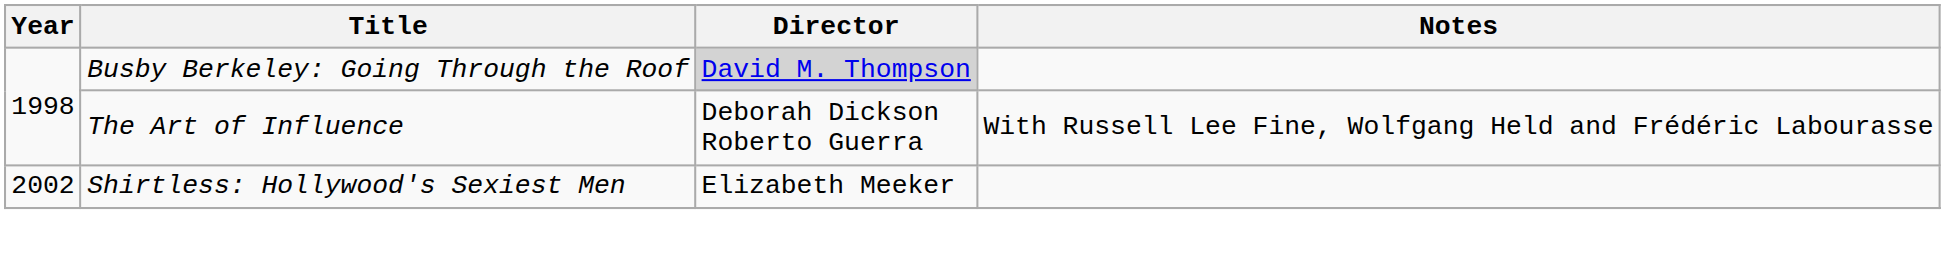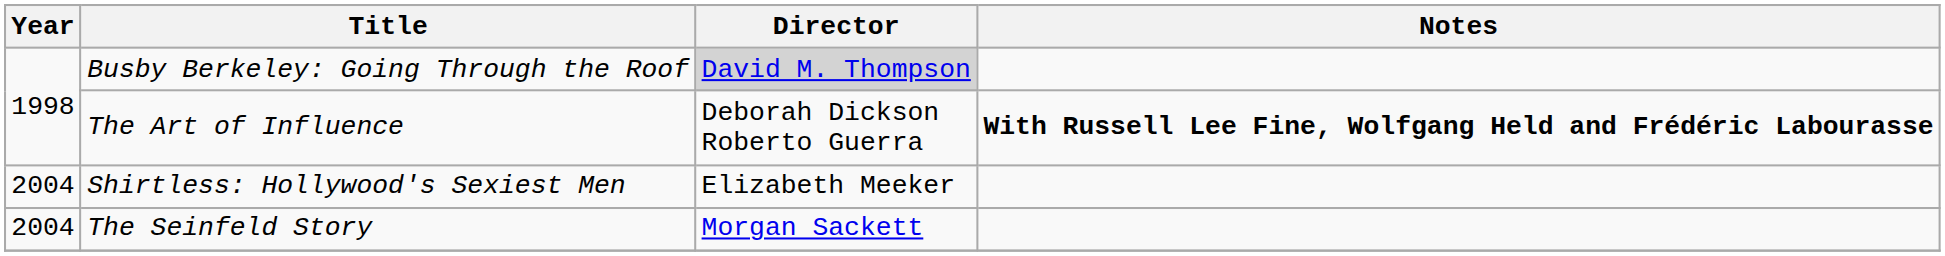 <table class="wikitable">
 <tr>
 <th>Year</th>
 <th>Title</th>
 <th>Director</th>
 <th>Notes</th>
 </tr>
 <tr>
 <td rowspan=2>1998</td>
 <td><em>Busby Berkeley: Going Through the Roof</em></td>
 <td style="background: lightgrey;"><a href='#'>David M. Thompson</a></td>
 <td></td>
 </tr>
 <tr>
 <td><em>The Art of Influence</em></td>
 <td>Deborah Dickson<br>Roberto Guerra</td>
-<td>With Russell Lee Fine, Wolfgang Held and Frédéric Labourasse</td>
+<td><strong>With Russell Lee Fine, Wolfgang Held and Frédéric Labourasse</strong></td>
 </tr>
 <tr>
-<td>2002</td>
+<td>2004</td>
 <td><em>Shirtless: Hollywood's Sexiest Men</em></td>
 <td>Elizabeth Meeker</td>
 <td></td>
 </tr>
 <tr>
+<td>2004</td>
+<td><em>The Seinfeld Story</em></td>
+<td><a href='#'>Morgan Sackett</a></td>
+<td></td>
+</tr>
+<tr>
 </tr>
 </table>
